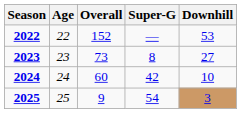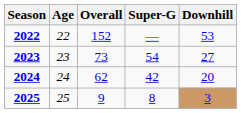 <table class=wikitable style="text-align:center">
 <tr>
 <th>Season</th>
 <th>Age</th>
 <th>Overall</th>
 <th>Super-G</th>
 <th>Downhill</th>
 </tr>
 <tr>
 <td><a href='#'><strong>2022</strong></a></td>
 <td><em>22</em></td>
 <td><a href='#'>152</a></td>
 <td><a href='#'>—</a></td>
 <td><a href='#'>53</a></td>
 </tr>
 <tr>
 <td><a href='#'><strong>2023</strong></a></td>
 <td><em>23</em></td>
 <td><a href='#'>73</a></td>
-<td><a href='#'>8</a></td>
+<td><a href='#'>54</a></td>
 <td><a href='#'>27</a></td>
 </tr>
 <tr>
 <td><a href='#'><strong>2024</strong></a></td>
 <td><em>24</em></td>
-<td><a href='#'>60</a></td>
+<td><a href='#'>62</a></td>
 <td><a href='#'>42</a></td>
-<td><a href='#'>10</a></td>
+<td><a href='#'>20</a></td>
 </tr>
 <tr>
 <td><a href='#'><strong>2025</strong></a></td>
 <td><em>25</em></td>
 <td><a href='#'>9</a></td>
-<td><a href='#'>54</a></td>
+<td><a href='#'>8</a></td>
 <td bgcolor="cc9966"><a href='#'>3</a></td>
 </tr>
 </table>
